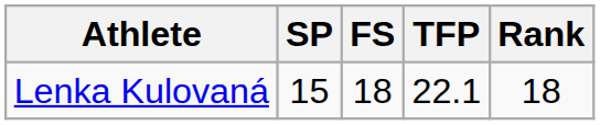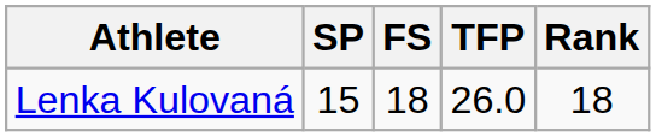 <table class="wikitable" border="1" style="font-size:90%">
 <tr>
 <th>Athlete</th>
 <th>SP</th>
 <th>FS</th>
 <th>TFP</th>
 <th>Rank</th>
 </tr>
 <tr align=center>
 <td align=left><a href='#'>Lenka Kulovaná</a></td>
 <td>15</td>
 <td>18</td>
-<td>22.1</td>
+<td>26.0</td>
 <td>18</td>
 </tr>
 </table>
